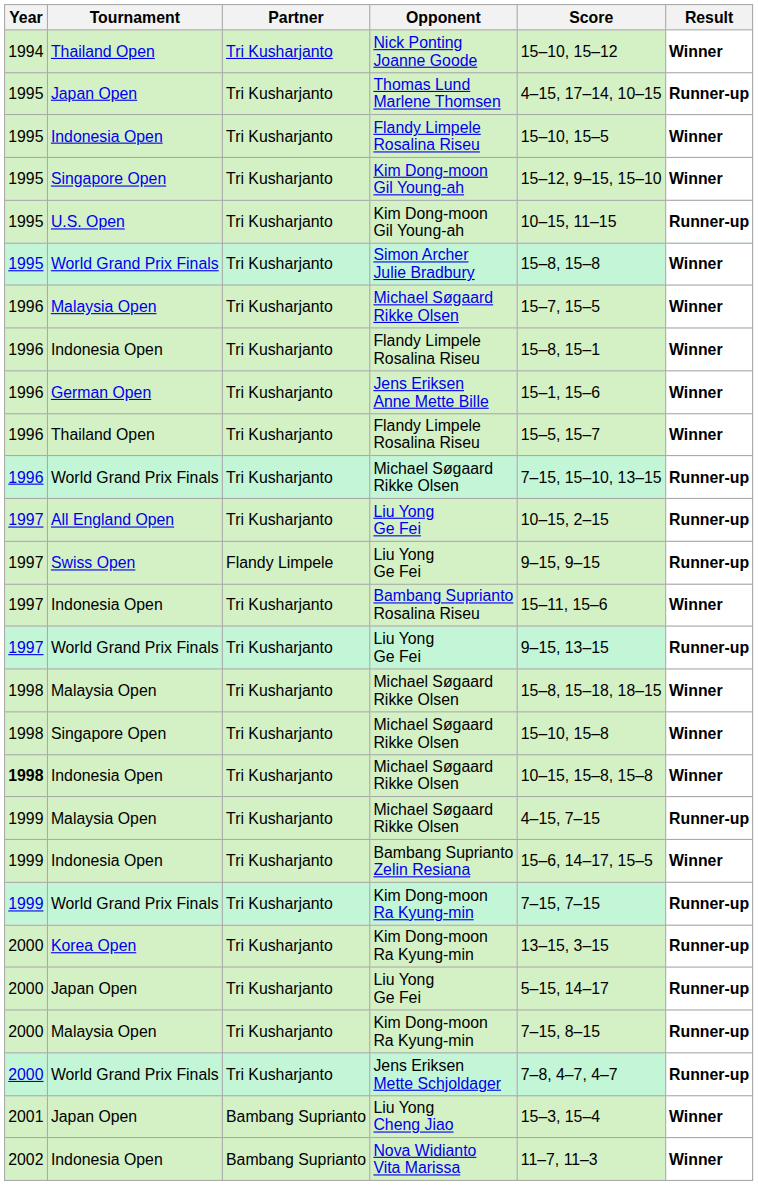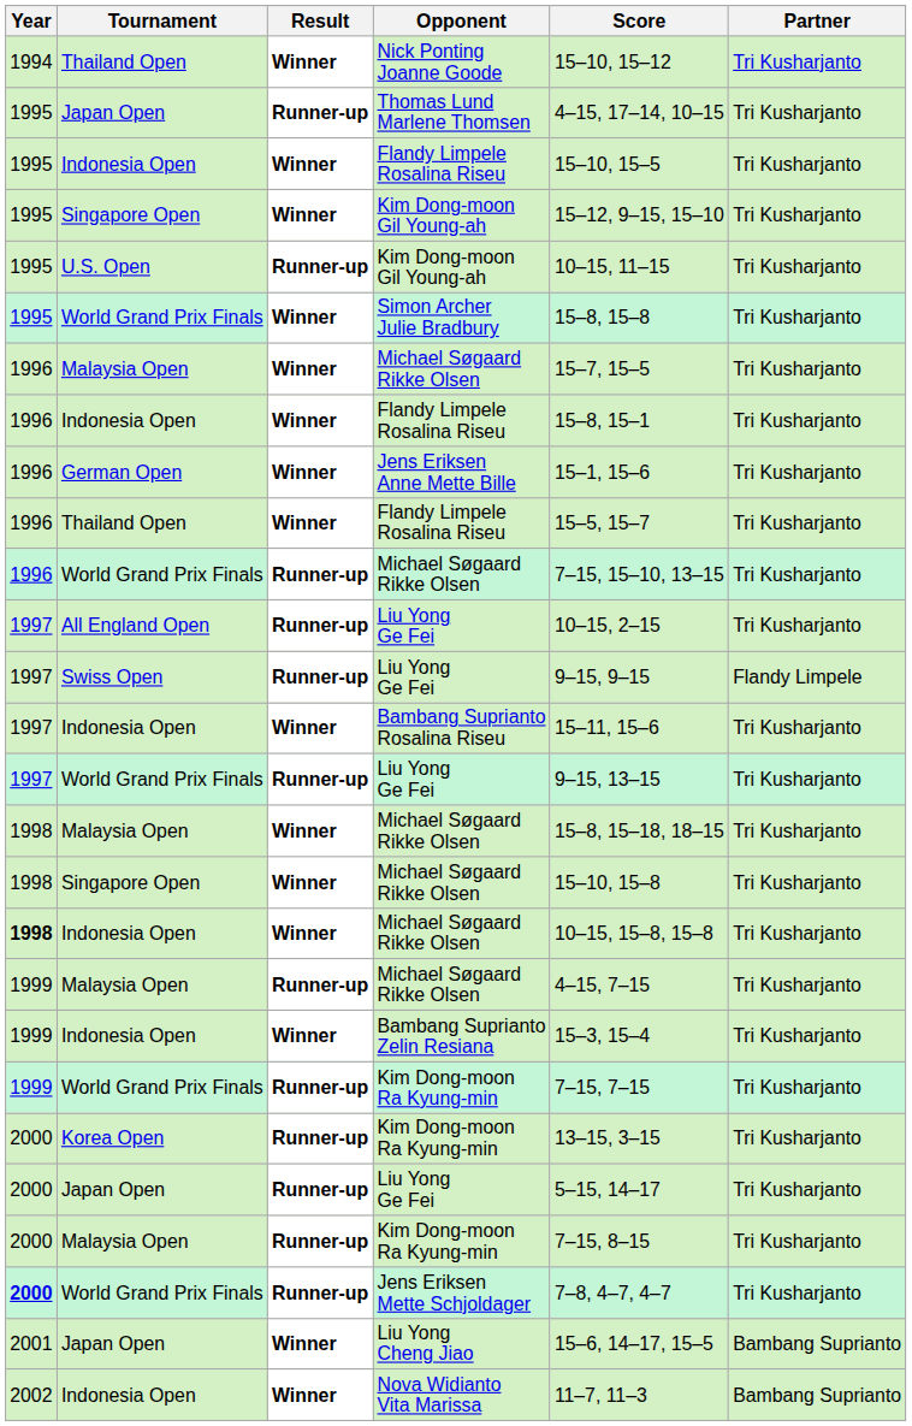 <table class="sortable wikitable" style="font-size: 90%;">
 <tr>
 <th>Year</th>
 <th>Tournament</th>
-<th>Partner</th>
+<th>Result</th>
 <th>Opponent</th>
 <th>Score</th>
-<th>Result</th>
+<th>Partner</th>
 </tr>
 <tr style="background:#D4F1C5">
 <td align="center">1994</td>
 <td align="left"><a href='#'>Thailand Open</a></td>
-<td align="left"> <a href='#'>Tri Kusharjanto</a></td>
+<td style="text-align:left; background:white"> <strong>Winner</strong></td>
 <td align="left"> <a href='#'>Nick Ponting</a> <br>  <a href='#'>Joanne Goode</a></td>
 <td align="left">15–10, 15–12</td>
-<td style="text-align:left; background:white"> <strong>Winner</strong></td>
+<td align="left"> <a href='#'>Tri Kusharjanto</a></td>
 </tr>
 <tr style="background:#D4F1C5">
 <td align="center">1995</td>
 <td align="left"><a href='#'>Japan Open</a></td>
-<td align="left"> Tri Kusharjanto</td>
+<td style="text-align:left; background:white"> <strong>Runner-up</strong></td>
 <td align="left"> <a href='#'>Thomas Lund</a> <br>  <a href='#'>Marlene Thomsen</a></td>
 <td align="left">4–15, 17–14, 10–15</td>
-<td style="text-align:left; background:white"> <strong>Runner-up</strong></td>
+<td align="left"> Tri Kusharjanto</td>
 </tr>
 <tr style="background:#D4F1C5">
 <td align="center">1995</td>
 <td align="left"><a href='#'>Indonesia Open</a></td>
-<td align="left"> Tri Kusharjanto</td>
+<td style="text-align:left; background:white"> <strong>Winner</strong></td>
 <td align="left"> <a href='#'>Flandy Limpele</a> <br>  <a href='#'>Rosalina Riseu</a></td>
 <td align="left">15–10, 15–5</td>
-<td style="text-align:left; background:white"> <strong>Winner</strong></td>
+<td align="left"> Tri Kusharjanto</td>
 </tr>
 <tr style="background:#D4F1C5">
 <td align="center">1995</td>
 <td align="left"><a href='#'>Singapore Open</a></td>
-<td align="left"> Tri Kusharjanto</td>
+<td style="text-align:left; background:white"> <strong>Winner</strong></td>
 <td align="left"> <a href='#'>Kim Dong-moon</a> <br>  <a href='#'>Gil Young-ah</a></td>
 <td align="left">15–12, 9–15, 15–10</td>
-<td style="text-align:left; background:white"> <strong>Winner</strong></td>
+<td align="left"> Tri Kusharjanto</td>
 </tr>
 <tr style="background:#D4F1C5">
 <td align="center">1995</td>
 <td align="left"><a href='#'>U.S. Open</a></td>
-<td align="left"> Tri Kusharjanto</td>
+<td style="text-align:left; background:white"> <strong>Runner-up</strong></td>
 <td align="left"> Kim Dong-moon <br>  Gil Young-ah</td>
 <td align="left">10–15, 11–15</td>
-<td style="text-align:left; background:white"> <strong>Runner-up</strong></td>
+<td align="left"> Tri Kusharjanto</td>
 </tr>
 <tr style="background:#C3F6D7">
 <td align="center"><a href='#'>1995</a></td>
 <td align="left"><a href='#'>World Grand Prix Finals</a></td>
-<td align="left"> Tri Kusharjanto</td>
+<td style="text-align:left; background:white"> <strong>Winner</strong></td>
 <td align="left"> <a href='#'>Simon Archer</a> <br>  <a href='#'>Julie Bradbury</a></td>
 <td align="left">15–8, 15–8</td>
-<td style="text-align:left; background:white"> <strong>Winner</strong></td>
+<td align="left"> Tri Kusharjanto</td>
 </tr>
 <tr style="background:#D4F1C5">
 <td align="center">1996</td>
 <td align="left"><a href='#'>Malaysia Open</a></td>
-<td align="left"> Tri Kusharjanto</td>
+<td style="text-align:left; background:white"> <strong>Winner</strong></td>
 <td align="left"> <a href='#'>Michael Søgaard</a> <br>  <a href='#'>Rikke Olsen</a></td>
 <td align="left">15–7, 15–5</td>
-<td style="text-align:left; background:white"> <strong>Winner</strong></td>
+<td align="left"> Tri Kusharjanto</td>
 </tr>
 <tr style="background:#D4F1C5">
 <td align="center">1996</td>
 <td align="left">Indonesia Open</td>
-<td align="left"> Tri Kusharjanto</td>
+<td style="text-align:left; background:white"> <strong>Winner</strong></td>
 <td align="left"> Flandy Limpele <br>  Rosalina Riseu</td>
 <td align="left">15–8, 15–1</td>
-<td style="text-align:left; background:white"> <strong>Winner</strong></td>
+<td align="left"> Tri Kusharjanto</td>
 </tr>
 <tr style="background:#D4F1C5">
 <td align="center">1996</td>
 <td align="left"><a href='#'>German Open</a></td>
-<td align="left"> Tri Kusharjanto</td>
+<td style="text-align:left; background:white"> <strong>Winner</strong></td>
 <td align="left"> <a href='#'>Jens Eriksen</a> <br>  <a href='#'>Anne Mette Bille</a></td>
 <td align="left">15–1, 15–6</td>
-<td style="text-align:left; background:white"> <strong>Winner</strong></td>
+<td align="left"> Tri Kusharjanto</td>
 </tr>
 <tr style="background:#D4F1C5">
 <td align="center">1996</td>
 <td align="left">Thailand Open</td>
-<td align="left"> Tri Kusharjanto</td>
+<td style="text-align:left; background:white"> <strong>Winner</strong></td>
 <td align="left"> Flandy Limpele <br>  Rosalina Riseu</td>
 <td align="left">15–5, 15–7</td>
-<td style="text-align:left; background:white"> <strong>Winner</strong></td>
+<td align="left"> Tri Kusharjanto</td>
 </tr>
 <tr style="background:#C3F6D7">
 <td align="center"><a href='#'>1996</a></td>
 <td align="left">World Grand Prix Finals</td>
-<td align="left"> Tri Kusharjanto</td>
+<td style="text-align:left; background:white"> <strong>Runner-up</strong></td>
 <td align="left"> Michael Søgaard <br>  Rikke Olsen</td>
 <td align="left">7–15, 15–10, 13–15</td>
-<td style="text-align:left; background:white"> <strong>Runner-up</strong></td>
+<td align="left"> Tri Kusharjanto</td>
 </tr>
 <tr style="background:#D4F1C5">
 <td align="center"><a href='#'>1997</a></td>
 <td align="left"><a href='#'>All England Open</a></td>
-<td align="left"> Tri Kusharjanto</td>
+<td style="text-align:left; background:white"> <strong>Runner-up</strong></td>
 <td align="left"> <a href='#'>Liu Yong</a> <br>  <a href='#'>Ge Fei</a></td>
 <td align="left">10–15, 2–15</td>
-<td style="text-align:left; background:white"> <strong>Runner-up</strong></td>
+<td align="left"> Tri Kusharjanto</td>
 </tr>
 <tr style="background:#D4F1C5">
 <td align="center">1997</td>
 <td align="left"><a href='#'>Swiss Open</a></td>
-<td align="left"> Flandy Limpele</td>
+<td style="text-align:left; background:white"> <strong>Runner-up</strong></td>
 <td align="left"> Liu Yong <br>  Ge Fei</td>
 <td align="left">9–15, 9–15</td>
-<td style="text-align:left; background:white"> <strong>Runner-up</strong></td>
+<td align="left"> Flandy Limpele</td>
 </tr>
 <tr style="background:#D4F1C5">
 <td align="center">1997</td>
 <td align="left">Indonesia Open</td>
-<td align="left"> Tri Kusharjanto</td>
+<td style="text-align:left; background:white"> <strong>Winner</strong></td>
 <td align="left"> <a href='#'>Bambang Suprianto</a> <br>  Rosalina Riseu</td>
 <td align="left">15–11, 15–6</td>
-<td style="text-align:left; background:white"> <strong>Winner</strong></td>
+<td align="left"> Tri Kusharjanto</td>
 </tr>
 <tr style="background:#C3F6D7">
 <td align="center"><a href='#'>1997</a></td>
 <td align="left">World Grand Prix Finals</td>
-<td align="left"> Tri Kusharjanto</td>
+<td style="text-align:left; background:white"> <strong>Runner-up</strong></td>
 <td align="left"> Liu Yong <br>  Ge Fei</td>
 <td align="left">9–15, 13–15</td>
-<td style="text-align:left; background:white"> <strong>Runner-up</strong></td>
+<td align="left"> Tri Kusharjanto</td>
 </tr>
 <tr style="background:#D4F1C5">
 <td align="center">1998</td>
 <td align="left">Malaysia Open</td>
-<td align="left"> Tri Kusharjanto</td>
+<td style="text-align:left; background:white"> <strong>Winner</strong></td>
 <td align="left"> Michael Søgaard <br>  Rikke Olsen</td>
 <td align="left">15–8, 15–18, 18–15</td>
-<td style="text-align:left; background:white"> <strong>Winner</strong></td>
+<td align="left"> Tri Kusharjanto</td>
 </tr>
 <tr style="background:#D4F1C5">
 <td align="center">1998</td>
 <td align="left">Singapore Open</td>
-<td align="left"> Tri Kusharjanto</td>
+<td style="text-align:left; background:white"> <strong>Winner</strong></td>
 <td align="left"> Michael Søgaard <br>  Rikke Olsen</td>
 <td align="left">15–10, 15–8</td>
-<td style="text-align:left; background:white"> <strong>Winner</strong></td>
+<td align="left"> Tri Kusharjanto</td>
 </tr>
 <tr style="background:#D4F1C5">
 <td align="center"><strong>1998</strong></td>
 <td align="left">Indonesia Open</td>
-<td align="left"> Tri Kusharjanto</td>
+<td style="text-align:left; background:white"> <strong>Winner</strong></td>
 <td align="left"> Michael Søgaard <br>  Rikke Olsen</td>
 <td align="left">10–15, 15–8, 15–8</td>
-<td style="text-align:left; background:white"> <strong>Winner</strong></td>
+<td align="left"> Tri Kusharjanto</td>
 </tr>
 <tr style="background:#D4F1C5">
 <td align="center">1999</td>
 <td align="left">Malaysia Open</td>
-<td align="left"> Tri Kusharjanto</td>
+<td style="text-align:left; background:white"> <strong>Runner-up</strong></td>
 <td align="left"> Michael Søgaard <br>  Rikke Olsen</td>
 <td align="left">4–15, 7–15</td>
-<td style="text-align:left; background:white"> <strong>Runner-up</strong></td>
+<td align="left"> Tri Kusharjanto</td>
 </tr>
 <tr style="background:#D4F1C5">
 <td align="center">1999</td>
 <td align="left">Indonesia Open</td>
+<td style="text-align:left; background:white"> <strong>Winner</strong></td>
+<td align="left"> Bambang Suprianto <br>  <a href='#'>Zelin Resiana</a></td>
+<td align="left">15–3, 15–4</td>
 <td align="left"> Tri Kusharjanto</td>
-<td align="left"> Bambang Suprianto <br>  <a href='#'>Zelin Resiana</a></td>
-<td align="left">15–6, 14–17, 15–5</td>
-<td style="text-align:left; background:white"> <strong>Winner</strong></td>
 </tr>
 <tr style="background:#C3F6D7">
 <td align="center"><a href='#'>1999</a></td>
 <td align="left">World Grand Prix Finals</td>
-<td align="left"> Tri Kusharjanto</td>
+<td style="text-align:left; background:white"> <strong>Runner-up</strong></td>
 <td align="left"> Kim Dong-moon <br>  <a href='#'>Ra Kyung-min</a></td>
 <td align="left">7–15, 7–15</td>
-<td style="text-align:left; background:white"> <strong>Runner-up</strong></td>
+<td align="left"> Tri Kusharjanto</td>
 </tr>
 <tr style="background:#D4F1C5">
 <td align="center">2000</td>
 <td align="left"><a href='#'>Korea Open</a></td>
-<td align="left"> Tri Kusharjanto</td>
+<td style="text-align:left; background:white"> <strong>Runner-up</strong></td>
 <td align="left"> Kim Dong-moon <br>  Ra Kyung-min</td>
 <td align="left">13–15, 3–15</td>
-<td style="text-align:left; background:white"> <strong>Runner-up</strong></td>
+<td align="left"> Tri Kusharjanto</td>
 </tr>
 <tr style="background:#D4F1C5">
 <td align="center">2000</td>
 <td align="left">Japan Open</td>
-<td align="left"> Tri Kusharjanto</td>
+<td style="text-align:left; background:white"> <strong>Runner-up</strong></td>
 <td align="left"> Liu Yong <br>  Ge Fei</td>
 <td align="left">5–15, 14–17</td>
-<td style="text-align:left; background:white"> <strong>Runner-up</strong></td>
+<td align="left"> Tri Kusharjanto</td>
 </tr>
 <tr style="background:#D4F1C5">
 <td align="center">2000</td>
 <td align="left">Malaysia Open</td>
-<td align="left"> Tri Kusharjanto</td>
+<td style="text-align:left; background:white"> <strong>Runner-up</strong></td>
 <td align="left"> Kim Dong-moon <br>  Ra Kyung-min</td>
 <td align="left">7–15, 8–15</td>
-<td style="text-align:left; background:white"> <strong>Runner-up</strong></td>
+<td align="left"> Tri Kusharjanto</td>
 </tr>
 <tr style="background:#C3F6D7">
-<td align="center"><a href='#'>2000</a></td>
+<td align="center"><strong><a href='#'>2000</a></strong></td>
 <td align="left">World Grand Prix Finals</td>
-<td align="left"> Tri Kusharjanto</td>
+<td style="text-align:left; background:white"> <strong>Runner-up</strong></td>
 <td align="left"> Jens Eriksen <br>  <a href='#'>Mette Schjoldager</a></td>
 <td align="left">7–8, 4–7, 4–7</td>
-<td style="text-align:left; background:white"> <strong>Runner-up</strong></td>
+<td align="left"> Tri Kusharjanto</td>
 </tr>
 <tr style="background:#D4F1C5">
 <td align="center">2001</td>
 <td align="left">Japan Open</td>
+<td style="text-align:left; background:white"> <strong>Winner</strong></td>
+<td align="left"> Liu Yong <br>  <a href='#'>Cheng Jiao</a></td>
+<td align="left">15–6, 14–17, 15–5</td>
 <td align="left"> Bambang Suprianto</td>
-<td align="left"> Liu Yong <br>  <a href='#'>Cheng Jiao</a></td>
-<td align="left">15–3, 15–4</td>
-<td style="text-align:left; background:white"> <strong>Winner</strong></td>
 </tr>
 <tr style="background:#D4F1C5">
 <td align="center">2002</td>
 <td align="left">Indonesia Open</td>
-<td align="left"> Bambang Suprianto</td>
+<td style="text-align:left; background:white"> <strong>Winner</strong></td>
 <td align="left"> <a href='#'>Nova Widianto</a> <br>  <a href='#'>Vita Marissa</a></td>
 <td align="left">11–7, 11–3</td>
-<td style="text-align:left; background:white"> <strong>Winner</strong></td>
+<td align="left"> Bambang Suprianto</td>
 </tr>
 </table>
